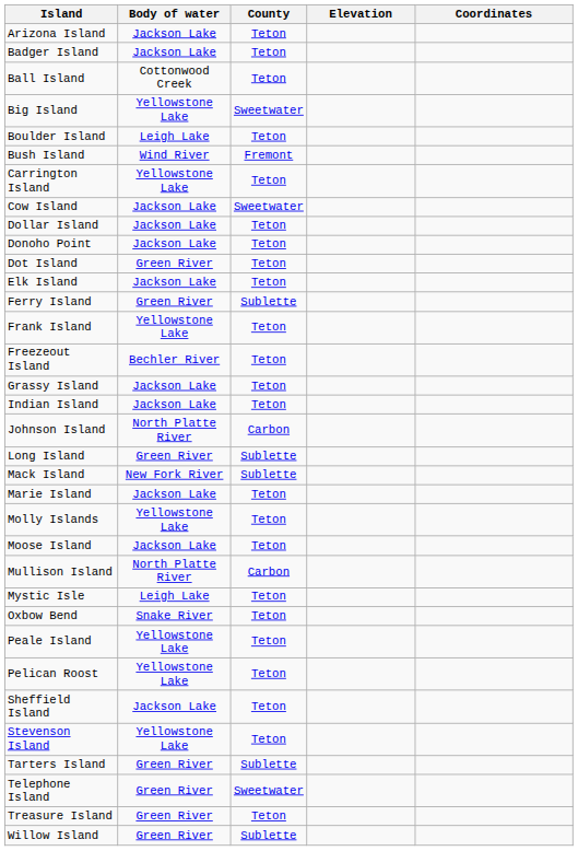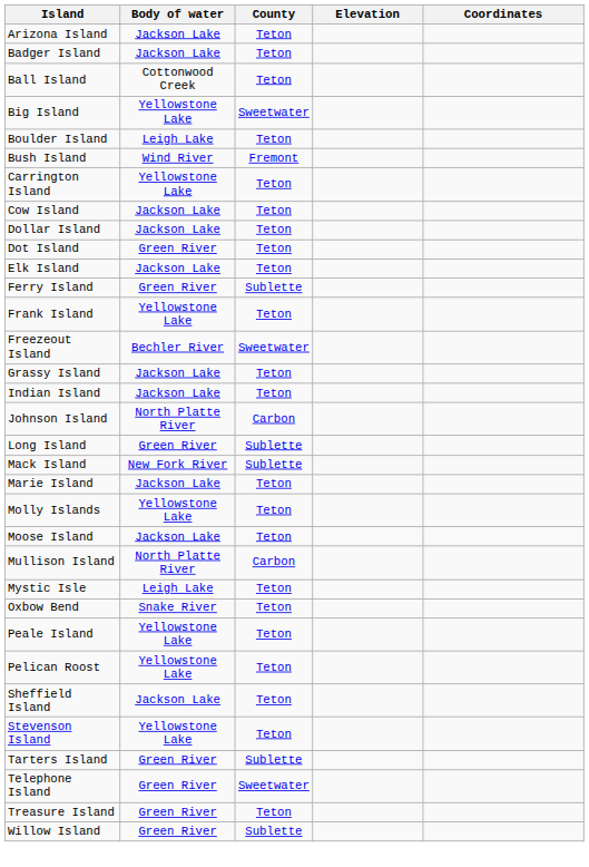 <table class="wikitable sortable" style="text-align:center">
 <tr>
 <th width="120pt">Island</th>
 <th width="120pt">Body of water</th>
 <th width="75pt">County</th>
 <th width="115pt">Elevation</th>
 <th width="170pt">Coordinates</th>
 </tr>
 <tr>
 <td align="left">Arizona Island</td>
 <td><a href='#'>Jackson Lake</a></td>
 <td><a href='#'>Teton</a></td>
 <td></td>
 <td></td>
 </tr>
 <tr>
 <td align="left">Badger Island</td>
 <td><a href='#'>Jackson Lake</a></td>
 <td><a href='#'>Teton</a></td>
 <td></td>
 <td></td>
 </tr>
 <tr>
 <td align="left">Ball Island</td>
 <td>Cottonwood Creek</td>
 <td><a href='#'>Teton</a></td>
 <td></td>
 <td></td>
 </tr>
 <tr>
 <td align="left">Big Island</td>
 <td><a href='#'>Yellowstone Lake</a></td>
 <td><a href='#'>Sweetwater</a></td>
 <td></td>
 <td></td>
 </tr>
 <tr>
 <td align="left">Boulder Island</td>
 <td><a href='#'>Leigh Lake</a></td>
 <td><a href='#'>Teton</a></td>
 <td></td>
 <td></td>
 </tr>
 <tr>
 <td align="left">Bush Island</td>
 <td><a href='#'>Wind River</a></td>
 <td><a href='#'>Fremont</a></td>
 <td></td>
 <td></td>
 </tr>
 <tr>
 <td align="left">Carrington Island</td>
 <td><a href='#'>Yellowstone Lake</a></td>
 <td><a href='#'>Teton</a></td>
 <td></td>
 <td></td>
 </tr>
 <tr>
 <td align="left">Cow Island</td>
 <td><a href='#'>Jackson Lake</a></td>
-<td><a href='#'>Sweetwater</a></td>
+<td><a href='#'>Teton</a></td>
 <td></td>
 <td></td>
 </tr>
 <tr>
 <td align="left">Dollar Island</td>
-<td><a href='#'>Jackson Lake</a></td>
-<td><a href='#'>Teton</a></td>
-<td></td>
-<td></td>
-</tr>
-<tr>
-<td align="left">Donoho Point</td>
 <td><a href='#'>Jackson Lake</a></td>
 <td><a href='#'>Teton</a></td>
 <td></td>
 <td></td>
 </tr>
 <tr>
 <td align="left">Dot Island</td>
 <td><a href='#'>Green River</a></td>
 <td><a href='#'>Teton</a></td>
 <td></td>
 <td></td>
 </tr>
 <tr>
 <td align="left">Elk Island</td>
 <td><a href='#'>Jackson Lake</a></td>
 <td><a href='#'>Teton</a></td>
 <td></td>
 <td></td>
 </tr>
 <tr>
 <td align="left">Ferry Island</td>
 <td><a href='#'>Green River</a></td>
 <td><a href='#'>Sublette</a></td>
 <td></td>
 <td></td>
 </tr>
 <tr>
 <td align="left">Frank Island</td>
 <td><a href='#'>Yellowstone Lake</a></td>
 <td><a href='#'>Teton</a></td>
 <td></td>
 <td></td>
 </tr>
 <tr>
 <td align="left">Freezeout Island</td>
 <td><a href='#'>Bechler River</a></td>
-<td><a href='#'>Teton</a></td>
+<td><a href='#'>Sweetwater</a></td>
 <td></td>
 <td></td>
 </tr>
 <tr>
 <td align="left">Grassy Island</td>
 <td><a href='#'>Jackson Lake</a></td>
 <td><a href='#'>Teton</a></td>
 <td></td>
 <td></td>
 </tr>
 <tr>
 <td align="left">Indian Island</td>
 <td><a href='#'>Jackson Lake</a></td>
 <td><a href='#'>Teton</a></td>
 <td></td>
 <td></td>
 </tr>
 <tr>
 <td align="left">Johnson Island</td>
 <td><a href='#'>North Platte River</a></td>
 <td><a href='#'>Carbon</a></td>
 <td></td>
 <td></td>
 </tr>
 <tr>
 <td align="left">Long Island</td>
 <td><a href='#'>Green River</a></td>
 <td><a href='#'>Sublette</a></td>
 <td></td>
 <td></td>
 </tr>
 <tr>
 <td align="left">Mack Island</td>
 <td><a href='#'>New Fork River</a></td>
 <td><a href='#'>Sublette</a></td>
 <td></td>
 <td></td>
 </tr>
 <tr>
 <td align="left">Marie Island</td>
 <td><a href='#'>Jackson Lake</a></td>
 <td><a href='#'>Teton</a></td>
 <td></td>
 <td></td>
 </tr>
 <tr>
 <td align="left">Molly Islands</td>
 <td><a href='#'>Yellowstone Lake</a></td>
 <td><a href='#'>Teton</a></td>
 <td></td>
 <td></td>
 </tr>
 <tr>
 <td align="left">Moose Island</td>
 <td><a href='#'>Jackson Lake</a></td>
 <td><a href='#'>Teton</a></td>
 <td></td>
 <td></td>
 </tr>
 <tr>
 <td align="left">Mullison Island</td>
 <td><a href='#'>North Platte River</a></td>
 <td><a href='#'>Carbon</a></td>
 <td></td>
 <td></td>
 </tr>
 <tr>
 <td align="left">Mystic Isle</td>
 <td><a href='#'>Leigh Lake</a></td>
 <td><a href='#'>Teton</a></td>
 <td></td>
 <td></td>
 </tr>
 <tr>
 <td align="left">Oxbow Bend</td>
 <td><a href='#'>Snake River</a></td>
 <td><a href='#'>Teton</a></td>
 <td></td>
 <td></td>
 </tr>
 <tr>
 <td align="left">Peale Island</td>
 <td><a href='#'>Yellowstone Lake</a></td>
 <td><a href='#'>Teton</a></td>
 <td></td>
 <td></td>
 </tr>
 <tr>
 <td align="left">Pelican Roost</td>
 <td><a href='#'>Yellowstone Lake</a></td>
 <td><a href='#'>Teton</a></td>
 <td></td>
 <td></td>
 </tr>
 <tr>
 <td align="left">Sheffield Island</td>
 <td><a href='#'>Jackson Lake</a></td>
 <td><a href='#'>Teton</a></td>
 <td></td>
 <td></td>
 </tr>
 <tr>
 <td align="left"><a href='#'>Stevenson Island</a></td>
 <td><a href='#'>Yellowstone Lake</a></td>
 <td><a href='#'>Teton</a></td>
 <td></td>
 <td></td>
 </tr>
 <tr>
 <td align="left">Tarters Island</td>
 <td><a href='#'>Green River</a></td>
 <td><a href='#'>Sublette</a></td>
 <td></td>
 <td></td>
 </tr>
 <tr>
 <td align="left">Telephone Island</td>
 <td><a href='#'>Green River</a></td>
 <td><a href='#'>Sweetwater</a></td>
 <td></td>
 <td></td>
 </tr>
 <tr>
 <td align="left">Treasure Island</td>
 <td><a href='#'>Green River</a></td>
 <td><a href='#'>Teton</a></td>
 <td></td>
 <td></td>
 </tr>
 <tr>
 <td align="left">Willow Island</td>
 <td><a href='#'>Green River</a></td>
 <td><a href='#'>Sublette</a></td>
 <td></td>
 <td></td>
 </tr>
 </table>
